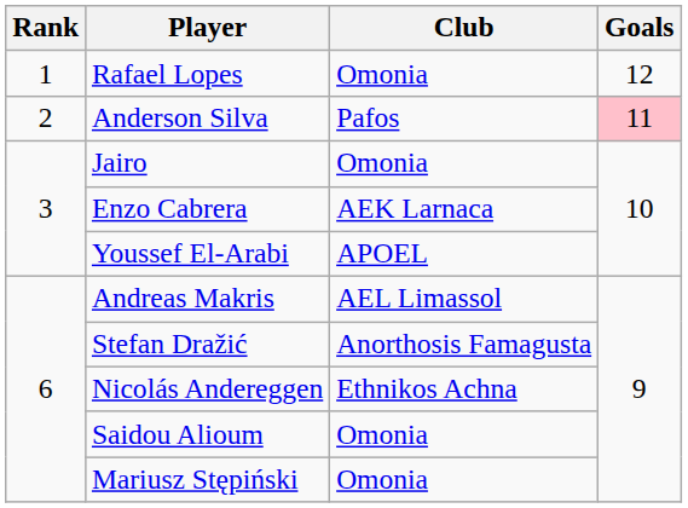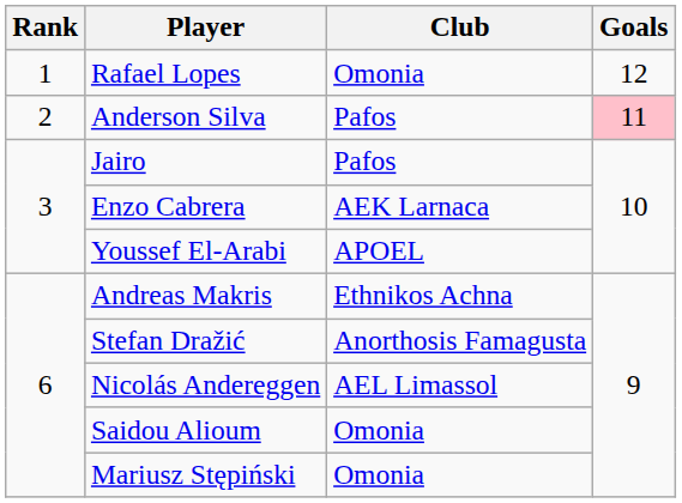 <table class="wikitable" style="text-align:center">
 <tr>
 <th>Rank</th>
 <th>Player</th>
 <th>Club</th>
 <th>Goals</th>
 </tr>
 <tr>
 <td>1</td>
 <td align="left"> <a href='#'>Rafael Lopes</a></td>
 <td align="left"><a href='#'>Omonia</a></td>
 <td>12</td>
 </tr>
 <tr>
 <td>2</td>
 <td align="left"> <a href='#'>Anderson Silva</a></td>
 <td align="left"><a href='#'>Pafos</a></td>
 <td style="background: pink;">11</td>
 </tr>
 <tr>
 <td rowspan="3">3</td>
 <td align="left"> <a href='#'>Jairo</a></td>
-<td align="left"><a href='#'>Omonia</a></td>
+<td align="left"><a href='#'>Pafos</a></td>
 <td rowspan="3">10</td>
 </tr>
 <tr>
 <td align="left"> <a href='#'>Enzo Cabrera</a></td>
 <td align="left"><a href='#'>AEK Larnaca</a></td>
 </tr>
 <tr>
 <td align="left"> <a href='#'>Youssef El-Arabi</a></td>
 <td align="left"><a href='#'>APOEL</a></td>
 </tr>
 <tr>
 <td rowspan="5">6</td>
 <td align="left"> <a href='#'>Andreas Makris</a></td>
-<td align="left"><a href='#'>AEL Limassol</a></td>
+<td align="left"><a href='#'>Ethnikos Achna</a></td>
 <td rowspan="5">9</td>
 </tr>
 <tr>
 <td align="left"> <a href='#'>Stefan Dražić</a></td>
 <td align="left"><a href='#'>Anorthosis Famagusta</a></td>
 </tr>
 <tr>
 <td align="left"> <a href='#'>Nicolás Andereggen</a></td>
-<td align="left"><a href='#'>Ethnikos Achna</a></td>
+<td align="left"><a href='#'>AEL Limassol</a></td>
 </tr>
 <tr>
 <td align="left"> <a href='#'>Saidou Alioum</a></td>
 <td align="left"><a href='#'>Omonia</a></td>
 </tr>
 <tr>
 <td align="left"> <a href='#'>Mariusz Stępiński</a></td>
 <td align="left"><a href='#'>Omonia</a></td>
 </tr>
 </table>
